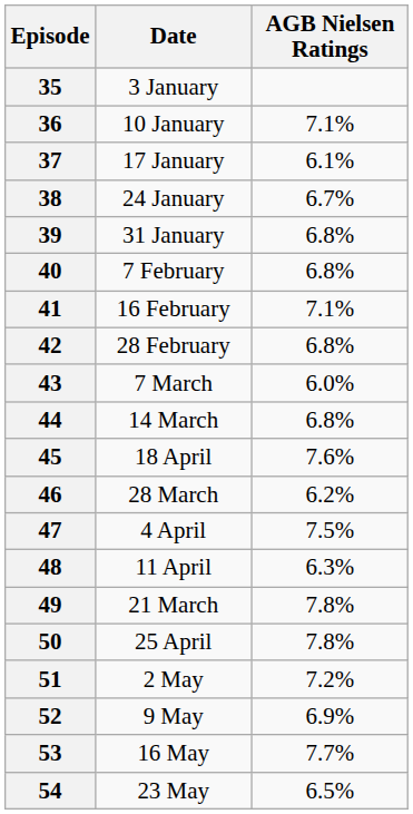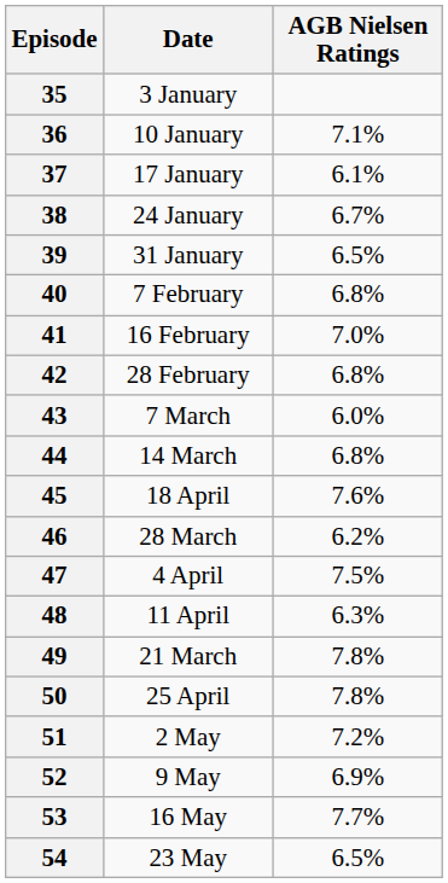 <table class=wikitable style=text-align:center>
 <tr>
 <th>Episode</th>
 <th style="width:100px;">Date</th>
 <th style="width:100px;">AGB Nielsen<br>Ratings</th>
 </tr>
 <tr>
 <th>35</th>
 <td>3 January</td>
 <td></td>
 </tr>
 <tr>
 <th>36</th>
 <td>10 January</td>
 <td>7.1%</td>
 </tr>
 <tr>
 <th>37</th>
 <td>17 January</td>
 <td>6.1%</td>
 </tr>
 <tr>
 <th>38</th>
 <td>24 January</td>
 <td>6.7%</td>
 </tr>
 <tr>
 <th>39</th>
 <td>31 January</td>
-<td>6.8%</td>
+<td>6.5%</td>
 </tr>
 <tr>
 <th>40</th>
 <td>7 February</td>
 <td>6.8%</td>
 </tr>
 <tr>
 <th>41</th>
 <td>16 February</td>
-<td>7.1%</td>
+<td>7.0%</td>
 </tr>
 <tr>
 <th>42</th>
 <td>28 February</td>
 <td>6.8%</td>
 </tr>
 <tr>
 <th>43</th>
 <td>7 March</td>
 <td>6.0%</td>
 </tr>
 <tr>
 <th>44</th>
 <td>14 March</td>
 <td>6.8%</td>
 </tr>
 <tr>
 <th>45</th>
 <td>18 April</td>
 <td>7.6%</td>
 </tr>
 <tr>
 <th>46</th>
 <td>28 March</td>
 <td>6.2%</td>
 </tr>
 <tr>
 <th>47</th>
 <td>4 April</td>
 <td>7.5%</td>
 </tr>
 <tr>
 <th>48</th>
 <td>11 April</td>
 <td>6.3%</td>
 </tr>
 <tr>
 <th>49</th>
 <td>21 March</td>
 <td>7.8%</td>
 </tr>
 <tr>
 <th>50</th>
 <td>25 April</td>
 <td>7.8%</td>
 </tr>
 <tr>
 <th>51</th>
 <td>2 May</td>
 <td>7.2%</td>
 </tr>
 <tr>
 <th>52</th>
 <td>9 May</td>
 <td>6.9%</td>
 </tr>
 <tr>
 <th>53</th>
 <td>16 May</td>
 <td>7.7%</td>
 </tr>
 <tr>
 <th>54</th>
 <td>23 May</td>
 <td>6.5%</td>
 </tr>
 <tr>
 </tr>
 </table>
